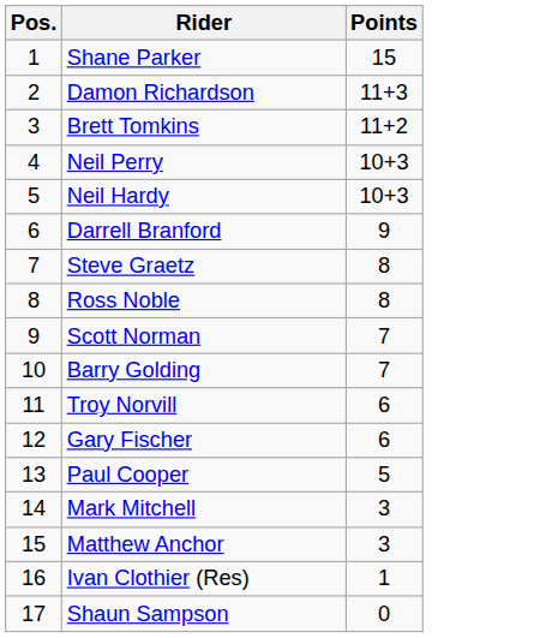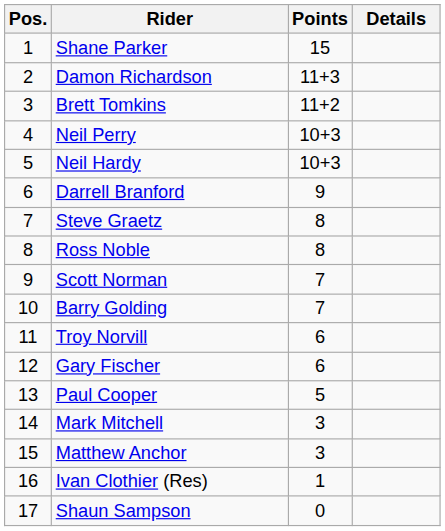 <table class=wikitable>
 <tr>
 <th width=25px>Pos.</th>
 <th width=200px>Rider</th>
 <th width=40px>Points</th>
+<th width=70px>Details</th>
 </tr>
 <tr align=center >
 <td>1</td>
 <td align=left><a href='#'>Shane Parker</a></td>
 <td>15</td>
+<td></td>
 </tr>
 <tr align=center >
 <td>2</td>
 <td align=left><a href='#'>Damon Richardson</a></td>
 <td>11+3</td>
+<td></td>
 </tr>
 <tr align=center >
 <td>3</td>
 <td align=left><a href='#'>Brett Tomkins</a></td>
 <td>11+2</td>
+<td></td>
 </tr>
 <tr align=center>
 <td>4</td>
 <td align=left><a href='#'>Neil Perry</a></td>
 <td>10+3</td>
+<td></td>
 </tr>
 <tr align=center>
 <td>5</td>
 <td align=left><a href='#'>Neil Hardy</a></td>
 <td>10+3</td>
+<td></td>
 </tr>
 <tr align=center>
 <td>6</td>
 <td align=left><a href='#'>Darrell Branford</a></td>
 <td>9</td>
+<td></td>
 </tr>
 <tr align=center>
 <td>7</td>
 <td align=left><a href='#'>Steve Graetz</a></td>
 <td>8</td>
+<td></td>
 </tr>
 <tr align=center>
 <td>8</td>
 <td align=left><a href='#'>Ross Noble</a></td>
 <td>8</td>
+<td></td>
 </tr>
 <tr align=center>
 <td>9</td>
 <td align=left><a href='#'>Scott Norman</a></td>
 <td>7</td>
+<td></td>
 </tr>
 <tr align=center>
 <td>10</td>
 <td align=left><a href='#'>Barry Golding</a></td>
 <td>7</td>
+<td></td>
 </tr>
 <tr align=center>
 <td>11</td>
 <td align=left><a href='#'>Troy Norvill</a></td>
 <td>6</td>
+<td></td>
 </tr>
 <tr align=center>
 <td>12</td>
 <td align=left><a href='#'>Gary Fischer</a></td>
 <td>6</td>
+<td></td>
 </tr>
 <tr align=center>
 <td>13</td>
 <td align=left><a href='#'>Paul Cooper</a></td>
 <td>5</td>
+<td></td>
 </tr>
 <tr align=center>
 <td>14</td>
 <td align=left><a href='#'>Mark Mitchell</a></td>
 <td>3</td>
+<td></td>
 </tr>
 <tr align=center>
 <td>15</td>
 <td align=left><a href='#'>Matthew Anchor</a></td>
 <td>3</td>
+<td></td>
 </tr>
 <tr align=center>
 <td>16</td>
 <td align=left><a href='#'>Ivan Clothier</a> (Res)</td>
 <td>1</td>
+<td></td>
 </tr>
 <tr align=center>
 <td>17</td>
 <td align=left><a href='#'>Shaun Sampson</a></td>
 <td>0</td>
+<td></td>
 </tr>
 </table>
